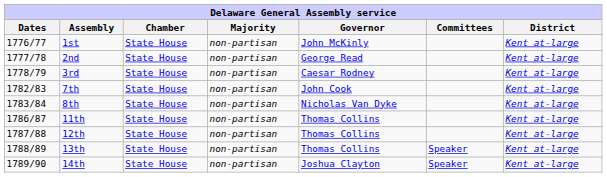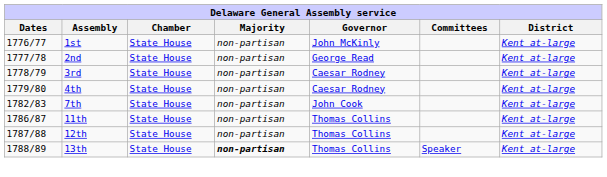 <table class=wikitable style="width: 94%" style="text-align: center;" align="center">
 <tr bgcolor=#cccccc>
 <th colspan=7 style="background: #ccccff;">Delaware General Assembly service</th>
 </tr>
 <tr>
 <th><strong>Dates</strong></th>
 <th><strong>Assembly</strong></th>
 <th><strong>Chamber</strong></th>
 <th><strong>Majority</strong></th>
 <th><strong>Governor</strong></th>
 <th><strong>Committees</strong></th>
 <th><strong>District</strong></th>
 </tr>
 <tr>
 <td>1776/77</td>
 <td><a href='#'>1st</a></td>
 <td><a href='#'>State House</a></td>
 <td><em>non-partisan</em></td>
 <td><a href='#'>John McKinly</a></td>
 <td></td>
 <td><a href='#'><em>Kent at-large</em></a></td>
 </tr>
 <tr>
 <td>1777/78</td>
 <td><a href='#'>2nd</a></td>
 <td><a href='#'>State House</a></td>
 <td><em>non-partisan</em></td>
 <td><a href='#'>George Read</a></td>
 <td></td>
 <td><a href='#'><em>Kent at-large</em></a></td>
 </tr>
 <tr>
 <td>1778/79</td>
 <td><a href='#'>3rd</a></td>
 <td><a href='#'>State House</a></td>
 <td><em>non-partisan</em></td>
 <td><a href='#'>Caesar Rodney</a></td>
 <td></td>
 <td><a href='#'><em>Kent at-large</em></a></td>
 </tr>
 <tr>
+<td>1779/80</td>
+<td><a href='#'>4th</a></td>
+<td><a href='#'>State House</a></td>
+<td><em>non-partisan</em></td>
+<td><a href='#'>Caesar Rodney</a></td>
+<td></td>
+<td><a href='#'><em>Kent at-large</em></a></td>
+</tr>
+<tr>
 <td>1782/83</td>
 <td><a href='#'>7th</a></td>
 <td><a href='#'>State House</a></td>
 <td><em>non-partisan</em></td>
 <td><a href='#'>John Cook</a></td>
-<td></td>
-<td><a href='#'><em>Kent at-large</em></a></td>
-</tr>
-<tr>
-<td>1783/84</td>
-<td><a href='#'>8th</a></td>
-<td><a href='#'>State House</a></td>
-<td><em>non-partisan</em></td>
-<td><a href='#'>Nicholas Van Dyke</a></td>
 <td></td>
 <td><a href='#'><em>Kent at-large</em></a></td>
 </tr>
 <tr>
 <td>1786/87</td>
 <td><a href='#'>11th</a></td>
 <td><a href='#'>State House</a></td>
 <td><em>non-partisan</em></td>
 <td><a href='#'>Thomas Collins</a></td>
 <td></td>
 <td><a href='#'><em>Kent at-large</em></a></td>
 </tr>
 <tr>
 <td>1787/88</td>
 <td><a href='#'>12th</a></td>
 <td><a href='#'>State House</a></td>
 <td><em>non-partisan</em></td>
 <td><a href='#'>Thomas Collins</a></td>
 <td></td>
 <td><a href='#'><em>Kent at-large</em></a></td>
 </tr>
 <tr>
 <td>1788/89</td>
 <td><a href='#'>13th</a></td>
 <td><a href='#'>State House</a></td>
-<td><em>non-partisan</em></td>
+<td><strong><em>non-partisan</em></strong></td>
 <td><a href='#'>Thomas Collins</a></td>
 <td><a href='#'>Speaker</a></td>
 <td><a href='#'><em>Kent at-large</em></a></td>
 </tr>
-<tr>
-<td>1789/90</td>
-<td><a href='#'>14th</a></td>
-<td><a href='#'>State House</a></td>
-<td><em>non-partisan</em></td>
-<td><a href='#'>Joshua Clayton</a></td>
-<td><a href='#'>Speaker</a></td>
-<td><a href='#'><em>Kent at-large</em></a></td>
-</tr>
 </table>
